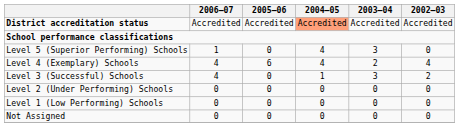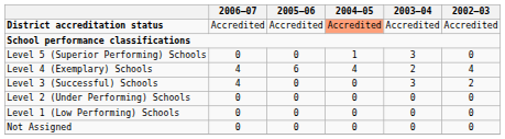 <table class="wikitable" style="font-size: 95%;">
 <tr>
 <th></th>
 <th>2006–07</th>
 <th>2005–06</th>
 <th>2004–05</th>
 <th>2003–04</th>
 <th>2002–03</th>
 </tr>
 <tr>
 <td align="left"><strong>District accreditation status</strong></td>
 <td align="center">Accredited</td>
 <td align="center">Accredited</td>
 <td align="center" style="background: lightsalmon;">Accredited</td>
 <td align="center">Accredited</td>
 <td align="center">Accredited</td>
 </tr>
 <tr>
 <td align="left" colspan="6"><strong>School performance classifications</strong></td>
 </tr>
 <tr>
 <td align="left">Level 5 (Superior Performing) Schools</td>
+<td align="center">0</td>
+<td align="center">0</td>
 <td align="center">1</td>
-<td align="center">0</td>
-<td align="center">4</td>
 <td align="center">3</td>
 <td align="center">0</td>
 </tr>
 <tr>
 <td align="left">Level 4 (Exemplary) Schools</td>
 <td align="center">4</td>
 <td align="center">6</td>
 <td align="center">4</td>
 <td align="center">2</td>
 <td align="center">4</td>
 </tr>
 <tr>
 <td align="left">Level 3 (Successful) Schools</td>
 <td align="center">4</td>
 <td align="center">0</td>
-<td align="center">1</td>
+<td align="center">0</td>
 <td align="center">3</td>
 <td align="center">2</td>
 </tr>
 <tr>
 <td align="left">Level 2 (Under Performing) Schools</td>
 <td align="center">0</td>
 <td align="center">0</td>
 <td align="center">0</td>
 <td align="center">0</td>
 <td align="center">0</td>
 </tr>
 <tr>
 <td align="left">Level 1 (Low Performing) Schools</td>
 <td align="center">0</td>
 <td align="center">0</td>
 <td align="center">0</td>
 <td align="center">0</td>
 <td align="center">0</td>
 </tr>
 <tr>
 <td align="left">Not Assigned</td>
 <td align="center">0</td>
 <td align="center">0</td>
 <td align="center">0</td>
 <td align="center">0</td>
 <td align="center">0</td>
 </tr>
 <tr>
 </tr>
 </table>
